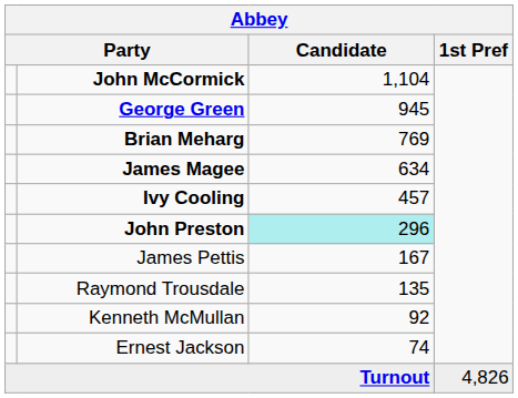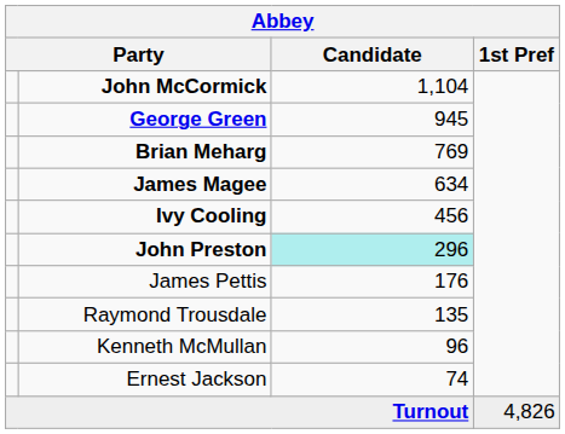 <table class="wikitable">
 <tr>
 <th colspan="4" align="center"><a href='#'>Abbey</a></th>
 </tr>
 <tr>
 <th colspan="2" align="center" width=200>Party</th>
 <th width=150>Candidate</th>
 <th width=60>1st Pref</th>
 </tr>
 <tr>
 <td></td>
 <td align="right"><strong>John McCormick</strong></td>
 <td align="right">1,104</td>
 </tr>
 <tr>
 <td></td>
 <td align="right"><strong><a href='#'>George Green</a></strong></td>
 <td align="right">945</td>
 </tr>
 <tr>
 <td></td>
 <td align="right"><strong>Brian Meharg</strong></td>
 <td align="right">769</td>
 </tr>
 <tr>
 <td></td>
 <td align="right"><strong>James Magee</strong></td>
 <td align="right">634</td>
 </tr>
 <tr>
 <td></td>
 <td align="right"><strong>Ivy Cooling</strong></td>
-<td align="right">457</td>
+<td align="right">456</td>
 </tr>
 <tr>
 <td></td>
 <td align="right"><strong>John Preston</strong></td>
 <td align="right" style="background: paleturquoise;">296</td>
 </tr>
 <tr>
 <td></td>
 <td align="right">James Pettis</td>
-<td align="right">167</td>
+<td align="right">176</td>
 </tr>
 <tr>
 <td></td>
 <td align="right">Raymond Trousdale</td>
 <td align="right">135</td>
 </tr>
 <tr>
 <td></td>
 <td align="right">Kenneth McMullan</td>
-<td align="right">92</td>
+<td align="right">96</td>
 </tr>
 <tr>
 <td></td>
 <td align="right">Ernest Jackson</td>
 <td align="right">74</td>
 </tr>
 <tr bgcolor="EEEEEE">
 <td colspan=3 align="right"><strong><a href='#'>Turnout</a></strong></td>
 <td align="right">4,826</td>
 </tr>
 </table>
